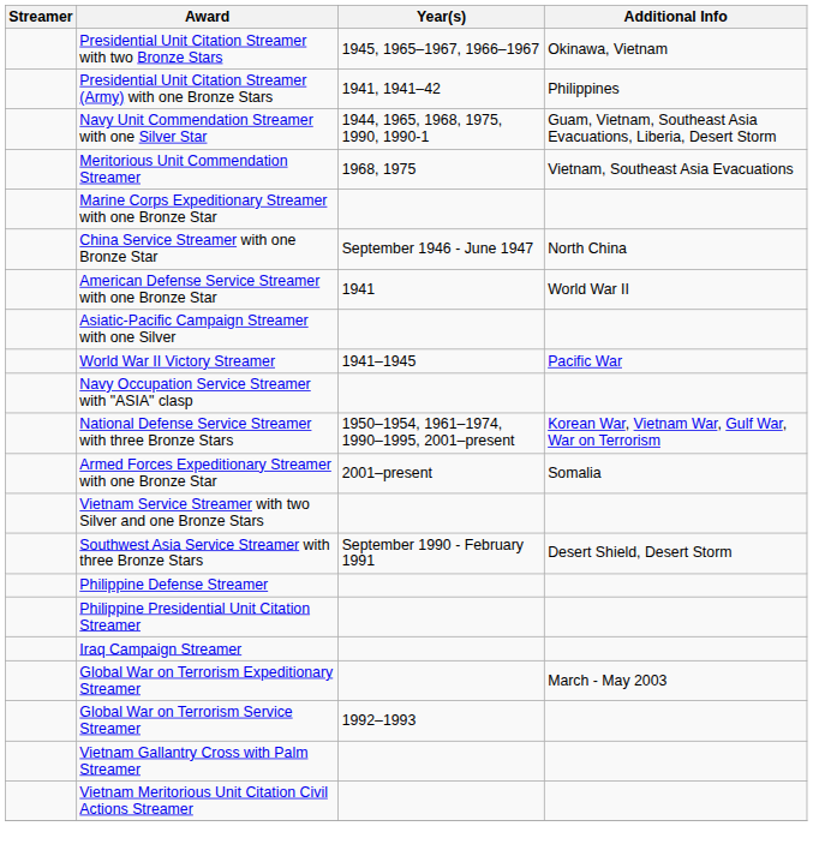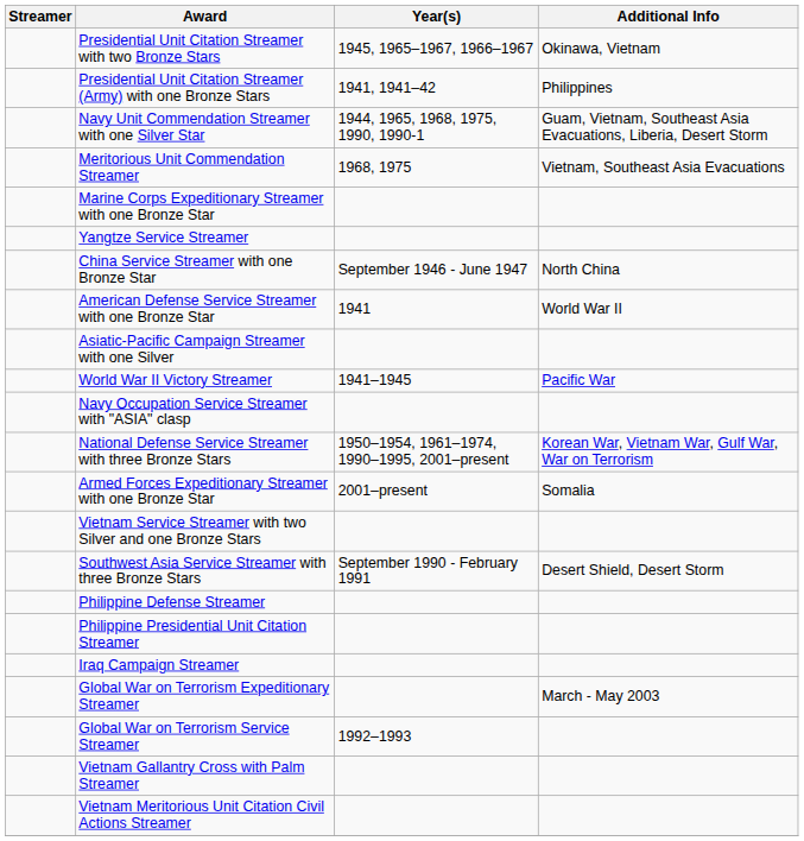 <table class=wikitable>
 <tr>
 <th>Streamer</th>
 <th>Award</th>
 <th>Year(s)</th>
 <th>Additional Info</th>
 </tr>
 <tr>
 <td></td>
 <td><a href='#'>Presidential Unit Citation Streamer</a> with two <a href='#'>Bronze Stars</a></td>
 <td>1945, 1965–1967, 1966–1967</td>
 <td>Okinawa, Vietnam</td>
 </tr>
 <tr>
 <td></td>
 <td><a href='#'>Presidential Unit Citation Streamer (Army)</a> with one Bronze Stars</td>
 <td>1941, 1941–42</td>
 <td>Philippines</td>
 </tr>
 <tr>
 <td></td>
 <td><a href='#'>Navy Unit Commendation Streamer</a> with one <a href='#'>Silver Star</a></td>
 <td>1944, 1965, 1968, 1975, 1990, 1990-1</td>
 <td>Guam, Vietnam, Southeast Asia Evacuations, Liberia, Desert Storm</td>
 </tr>
 <tr>
 <td></td>
 <td><a href='#'>Meritorious Unit Commendation Streamer</a></td>
 <td>1968, 1975</td>
 <td>Vietnam, Southeast Asia Evacuations</td>
 </tr>
 <tr>
 <td></td>
 <td><a href='#'>Marine Corps Expeditionary Streamer</a> with one Bronze Star</td>
+<td><br></td>
+<td><br></td>
+</tr>
+<tr>
+<td></td>
+<td><a href='#'>Yangtze Service Streamer</a></td>
 <td><br></td>
 <td><br></td>
 </tr>
 <tr>
 <td></td>
 <td><a href='#'>China Service Streamer</a> with one Bronze Star</td>
 <td>September 1946 - June 1947</td>
 <td>North China</td>
 </tr>
 <tr>
 <td></td>
 <td><a href='#'>American Defense Service Streamer</a> with one Bronze Star</td>
 <td>1941</td>
 <td>World War II</td>
 </tr>
 <tr>
 <td></td>
 <td><a href='#'>Asiatic-Pacific Campaign Streamer</a> with one Silver</td>
 <td><br></td>
 <td><br></td>
 </tr>
 <tr>
 <td></td>
 <td><a href='#'>World War II Victory Streamer</a></td>
 <td>1941–1945</td>
 <td><a href='#'>Pacific War</a></td>
 </tr>
 <tr>
 <td></td>
 <td><a href='#'>Navy Occupation Service Streamer</a> with "ASIA" clasp</td>
 <td><br></td>
 <td><br></td>
 </tr>
 <tr>
 <td></td>
 <td><a href='#'>National Defense Service Streamer</a> with three Bronze Stars</td>
 <td>1950–1954, 1961–1974, 1990–1995, 2001–present</td>
 <td><a href='#'>Korean War</a>, <a href='#'>Vietnam War</a>, <a href='#'>Gulf War</a>, <a href='#'>War on Terrorism</a></td>
 </tr>
 <tr>
 <td></td>
 <td><a href='#'>Armed Forces Expeditionary Streamer</a> with one Bronze Star</td>
 <td>2001–present</td>
 <td>Somalia</td>
 </tr>
 <tr>
 <td></td>
 <td><a href='#'>Vietnam Service Streamer</a> with two Silver and one Bronze Stars</td>
 <td><br></td>
 <td><br></td>
 </tr>
 <tr>
 <td></td>
 <td><a href='#'>Southwest Asia Service Streamer</a> with three Bronze Stars</td>
 <td>September 1990 - February 1991</td>
 <td>Desert Shield, Desert Storm</td>
 </tr>
 <tr>
 <td></td>
 <td><a href='#'>Philippine Defense Streamer</a></td>
 <td><br></td>
 <td><br></td>
 </tr>
 <tr>
 <td></td>
 <td><a href='#'>Philippine Presidential Unit Citation Streamer</a></td>
 <td><br></td>
 <td><br></td>
 </tr>
 <tr>
 <td></td>
 <td><a href='#'>Iraq Campaign Streamer</a></td>
 <td><br></td>
 <td><br></td>
 </tr>
 <tr>
 <td></td>
 <td><a href='#'>Global War on Terrorism Expeditionary Streamer</a></td>
 <td><br></td>
 <td>March - May 2003</td>
 </tr>
 <tr>
 <td></td>
 <td><a href='#'>Global War on Terrorism Service Streamer</a></td>
 <td>1992–1993</td>
 <td><br></td>
 </tr>
 <tr>
 <td></td>
 <td><a href='#'>Vietnam Gallantry Cross with Palm Streamer</a></td>
 <td><br></td>
 <td><br></td>
 </tr>
 <tr>
 <td></td>
 <td><a href='#'>Vietnam Meritorious Unit Citation Civil Actions Streamer</a></td>
 <td><br></td>
 <td><br></td>
 </tr>
 <tr>
 </tr>
 </table>
